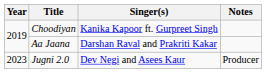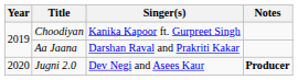 <table class="wikitable sortable">
 <tr>
 <th>Year</th>
 <th>Title</th>
 <th>Singer(s)</th>
 <th>Notes</th>
 </tr>
 <tr>
 <td rowspan="2">2019</td>
 <td><em>Choodiyan</em></td>
 <td><a href='#'>Kanika Kapoor</a> ft. <a href='#'>Gurpreet Singh</a></td>
 <td></td>
 </tr>
 <tr>
 <td><em>Aa Jaana</em></td>
 <td><a href='#'>Darshan Raval</a> and <a href='#'>Prakriti Kakar</a></td>
 <td></td>
 </tr>
 <tr>
-<td>2023</td>
+<td>2020</td>
 <td><em>Jugni 2.0</em></td>
 <td><a href='#'>Dev Negi</a> and <a href='#'>Asees Kaur</a></td>
-<td>Producer</td>
+<td><strong>Producer</strong></td>
 </tr>
 </table>
